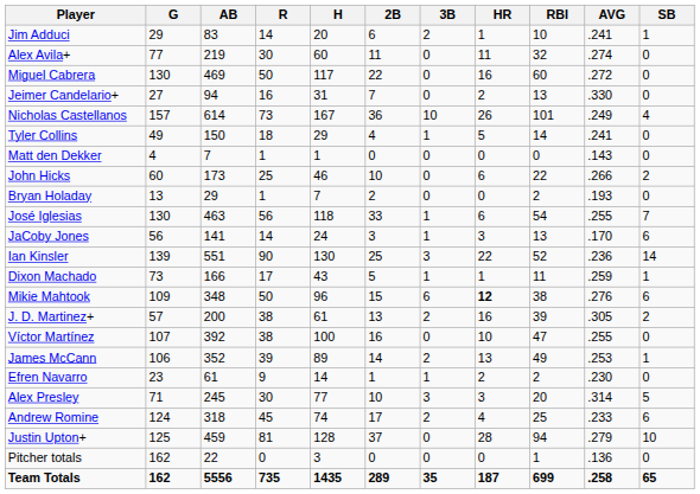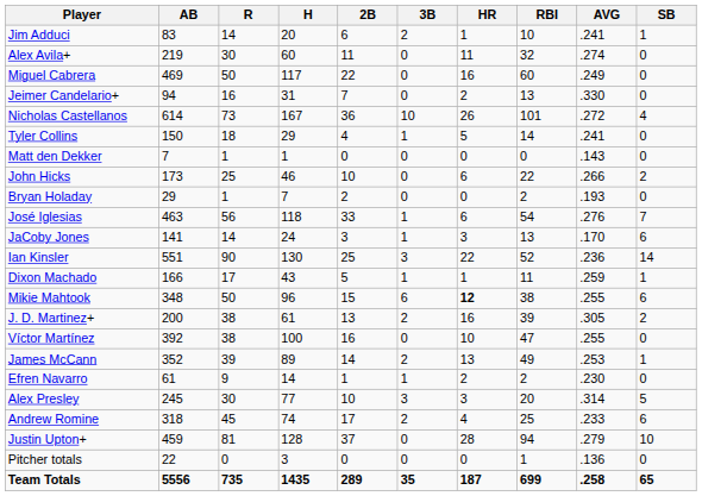 <table class="wikitable sortable">
 <tr>
 <th bgcolor="#DDDDFF" width="18%">Player</th>
-<th bgcolor="#DDDDFF" width="7%">G</th>
 <th bgcolor="#DDDDFF" width="7%">AB</th>
 <th bgcolor="#DDDDFF" width="7%">R</th>
 <th bgcolor="#DDDDFF" width="7%">H</th>
 <th bgcolor="#DDDDFF" width="7%">2B</th>
 <th bgcolor="#DDDDFF" width="7%">3B</th>
 <th bgcolor="#DDDDFF" width="7%">HR</th>
 <th bgcolor="#DDDDFF" width="7%">RBI</th>
 <th bgcolor="#DDDDFF" width="7%">AVG</th>
 <th bgcolor="#DDDDFF" width="7%">SB</th>
 </tr>
 <tr>
 <td align=left><a href='#'>Jim Adduci</a></td>
-<td>29</td>
 <td>83</td>
 <td>14</td>
 <td>20</td>
 <td>6</td>
 <td>2</td>
 <td>1</td>
 <td>10</td>
 <td>.241</td>
 <td>1</td>
 </tr>
 <tr>
 <td align=left><a href='#'>Alex Avila</a>+</td>
-<td>77</td>
 <td>219</td>
 <td>30</td>
 <td>60</td>
 <td>11</td>
 <td>0</td>
 <td>11</td>
 <td>32</td>
 <td>.274</td>
 <td>0</td>
 </tr>
 <tr>
 <td align=left><a href='#'>Miguel Cabrera</a></td>
-<td>130</td>
 <td>469</td>
 <td>50</td>
 <td>117</td>
 <td>22</td>
 <td>0</td>
 <td>16</td>
 <td>60</td>
-<td>.272</td>
+<td>.249</td>
 <td>0</td>
 </tr>
 <tr>
 <td align=left><a href='#'>Jeimer Candelario</a>+</td>
-<td>27</td>
 <td>94</td>
 <td>16</td>
 <td>31</td>
 <td>7</td>
 <td>0</td>
 <td>2</td>
 <td>13</td>
 <td>.330</td>
 <td>0</td>
 </tr>
 <tr>
 <td align=left><a href='#'>Nicholas Castellanos</a></td>
-<td>157</td>
 <td>614</td>
 <td>73</td>
 <td>167</td>
 <td>36</td>
 <td>10</td>
 <td>26</td>
 <td>101</td>
-<td>.249</td>
+<td>.272</td>
 <td>4</td>
 </tr>
 <tr>
 <td align=left><a href='#'>Tyler Collins</a></td>
-<td>49</td>
 <td>150</td>
 <td>18</td>
 <td>29</td>
 <td>4</td>
 <td>1</td>
 <td>5</td>
 <td>14</td>
 <td>.241</td>
 <td>0</td>
 </tr>
 <tr>
 <td align=left><a href='#'>Matt den Dekker</a></td>
-<td>4</td>
 <td>7</td>
 <td>1</td>
 <td>1</td>
 <td>0</td>
 <td>0</td>
 <td>0</td>
 <td>0</td>
 <td>.143</td>
 <td>0</td>
 </tr>
 <tr>
 <td align=left><a href='#'>John Hicks</a></td>
-<td>60</td>
 <td>173</td>
 <td>25</td>
 <td>46</td>
 <td>10</td>
 <td>0</td>
 <td>6</td>
 <td>22</td>
 <td>.266</td>
 <td>2</td>
 </tr>
 <tr>
 <td align=left><a href='#'>Bryan Holaday</a></td>
-<td>13</td>
 <td>29</td>
 <td>1</td>
 <td>7</td>
 <td>2</td>
 <td>0</td>
 <td>0</td>
 <td>2</td>
 <td>.193</td>
 <td>0</td>
 </tr>
 <tr>
 <td align=left><a href='#'>José Iglesias</a></td>
-<td>130</td>
 <td>463</td>
 <td>56</td>
 <td>118</td>
 <td>33</td>
 <td>1</td>
 <td>6</td>
 <td>54</td>
-<td>.255</td>
+<td>.276</td>
 <td>7</td>
 </tr>
 <tr>
 <td align=left><a href='#'>JaCoby Jones</a></td>
-<td>56</td>
 <td>141</td>
 <td>14</td>
 <td>24</td>
 <td>3</td>
 <td>1</td>
 <td>3</td>
 <td>13</td>
 <td>.170</td>
 <td>6</td>
 </tr>
 <tr>
 <td align=left><a href='#'>Ian Kinsler</a></td>
-<td>139</td>
 <td>551</td>
 <td>90</td>
 <td>130</td>
 <td>25</td>
 <td>3</td>
 <td>22</td>
 <td>52</td>
 <td>.236</td>
 <td>14</td>
 </tr>
 <tr>
 <td align=left><a href='#'>Dixon Machado</a></td>
-<td>73</td>
 <td>166</td>
 <td>17</td>
 <td>43</td>
 <td>5</td>
 <td>1</td>
 <td>1</td>
 <td>11</td>
 <td>.259</td>
 <td>1</td>
 </tr>
 <tr>
 <td align=left><a href='#'>Mikie Mahtook</a></td>
-<td>109</td>
 <td>348</td>
 <td>50</td>
 <td>96</td>
 <td>15</td>
 <td>6</td>
 <td><strong>12</strong></td>
 <td>38</td>
-<td>.276</td>
+<td>.255</td>
 <td>6</td>
 </tr>
 <tr>
 <td align=left><a href='#'>J. D. Martinez</a>+</td>
-<td>57</td>
 <td>200</td>
 <td>38</td>
 <td>61</td>
 <td>13</td>
 <td>2</td>
 <td>16</td>
 <td>39</td>
 <td>.305</td>
 <td>2</td>
 </tr>
 <tr>
 <td align=left><a href='#'>Víctor Martínez</a></td>
-<td>107</td>
 <td>392</td>
 <td>38</td>
 <td>100</td>
 <td>16</td>
 <td>0</td>
 <td>10</td>
 <td>47</td>
 <td>.255</td>
 <td>0</td>
 </tr>
 <tr>
 <td align=left><a href='#'>James McCann</a></td>
-<td>106</td>
 <td>352</td>
 <td>39</td>
 <td>89</td>
 <td>14</td>
 <td>2</td>
 <td>13</td>
 <td>49</td>
 <td>.253</td>
 <td>1</td>
 </tr>
 <tr>
 <td align=left><a href='#'>Efren Navarro</a></td>
-<td>23</td>
 <td>61</td>
 <td>9</td>
 <td>14</td>
 <td>1</td>
 <td>1</td>
 <td>2</td>
 <td>2</td>
 <td>.230</td>
 <td>0</td>
 </tr>
 <tr>
 <td align=left><a href='#'>Alex Presley</a></td>
-<td>71</td>
 <td>245</td>
 <td>30</td>
 <td>77</td>
 <td>10</td>
 <td>3</td>
 <td>3</td>
 <td>20</td>
 <td>.314</td>
 <td>5</td>
 </tr>
 <tr>
 <td align=left><a href='#'>Andrew Romine</a></td>
-<td>124</td>
 <td>318</td>
 <td>45</td>
 <td>74</td>
 <td>17</td>
 <td>2</td>
 <td>4</td>
 <td>25</td>
 <td>.233</td>
 <td>6</td>
 </tr>
 <tr>
 <td align=left><a href='#'>Justin Upton</a>+</td>
-<td>125</td>
 <td>459</td>
 <td>81</td>
 <td>128</td>
 <td>37</td>
 <td>0</td>
 <td>28</td>
 <td>94</td>
 <td>.279</td>
 <td>10</td>
 </tr>
 <tr>
 <td>Pitcher totals</td>
-<td>162</td>
 <td>22</td>
 <td>0</td>
 <td>3</td>
 <td>0</td>
 <td>0</td>
 <td>0</td>
 <td>1</td>
 <td>.136</td>
 <td>0</td>
 </tr>
 <tr>
 <td align=left><strong>Team Totals</strong></td>
-<td><strong>162</strong></td>
 <td><strong>5556</strong></td>
 <td><strong>735</strong></td>
 <td><strong>1435</strong></td>
 <td><strong>289</strong></td>
 <td><strong>35</strong></td>
 <td><strong>187</strong></td>
 <td><strong>699</strong></td>
 <td><strong>.258</strong></td>
 <td><strong>65</strong></td>
 </tr>
 </table>
